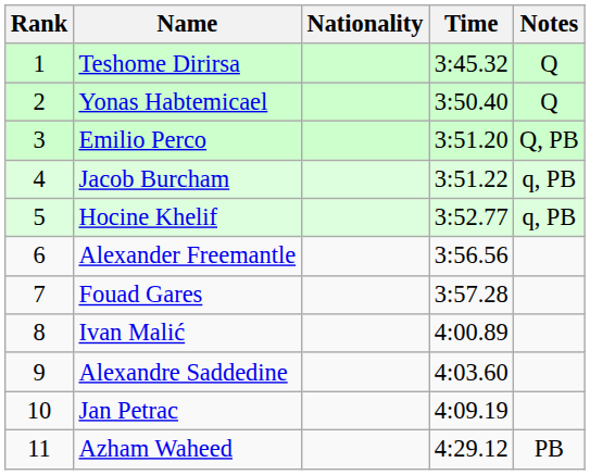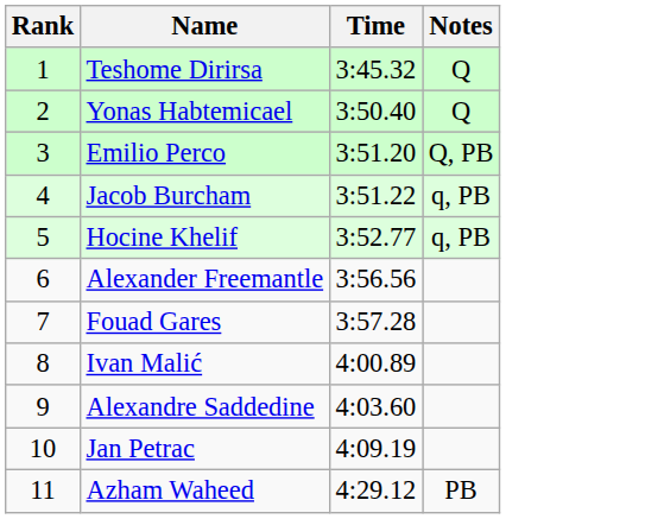 <table class="wikitable sortable" style="text-align:center">
 <tr>
 <th>Rank</th>
 <th>Name</th>
-<th>Nationality</th>
 <th>Time</th>
 <th>Notes</th>
 </tr>
 <tr bgcolor=ccffcc>
 <td align=center>1</td>
 <td align=left><a href='#'>Teshome Dirirsa</a></td>
-<td align=left></td>
 <td>3:45.32</td>
 <td>Q</td>
 </tr>
 <tr bgcolor=ccffcc>
 <td align=center>2</td>
 <td align=left><a href='#'>Yonas Habtemicael</a></td>
-<td align=left></td>
 <td>3:50.40</td>
 <td>Q</td>
 </tr>
 <tr bgcolor=ccffcc>
 <td align=center>3</td>
 <td align=left><a href='#'>Emilio Perco</a></td>
-<td align=left></td>
 <td>3:51.20</td>
 <td>Q, PB</td>
 </tr>
 <tr bgcolor=ddffdd>
 <td align=center>4</td>
 <td align=left><a href='#'>Jacob Burcham</a></td>
-<td align=left></td>
 <td>3:51.22</td>
 <td>q, PB</td>
 </tr>
 <tr bgcolor=ddffdd>
 <td align=center>5</td>
 <td align=left><a href='#'>Hocine Khelif</a></td>
-<td align=left></td>
 <td>3:52.77</td>
 <td>q, PB</td>
 </tr>
 <tr>
 <td align=center>6</td>
 <td align=left><a href='#'>Alexander Freemantle</a></td>
-<td align=left></td>
 <td>3:56.56</td>
 <td></td>
 </tr>
 <tr>
 <td align=center>7</td>
 <td align=left><a href='#'>Fouad Gares</a></td>
-<td align=left></td>
 <td>3:57.28</td>
 <td></td>
 </tr>
 <tr>
 <td align=center>8</td>
 <td align=left><a href='#'>Ivan Malić</a></td>
-<td align=left></td>
 <td>4:00.89</td>
 <td></td>
 </tr>
 <tr>
 <td align=center>9</td>
 <td align=left><a href='#'>Alexandre Saddedine</a></td>
-<td align=left></td>
 <td>4:03.60</td>
 <td></td>
 </tr>
 <tr>
 <td align=center>10</td>
 <td align=left><a href='#'>Jan Petrac</a></td>
-<td align=left></td>
 <td>4:09.19</td>
 <td></td>
 </tr>
 <tr>
 <td align=center>11</td>
 <td align=left><a href='#'>Azham Waheed</a></td>
-<td align=left></td>
 <td>4:29.12</td>
 <td>PB</td>
 </tr>
 </table>
